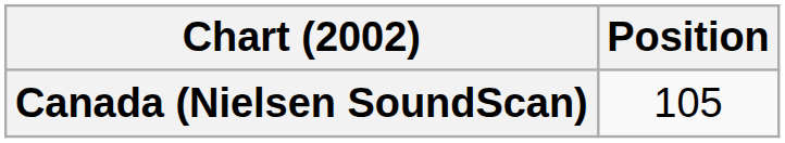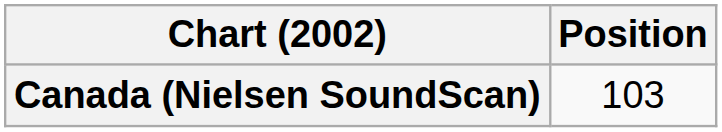 <table class="wikitable plainrowheaders" style="text-align:center">
 <tr>
 <th scope="col">Chart (2002)</th>
 <th scope="col">Position</th>
 </tr>
 <tr>
 <th scope="row">Canada (Nielsen SoundScan)</th>
-<td>105</td>
+<td>103</td>
 </tr>
 </table>
